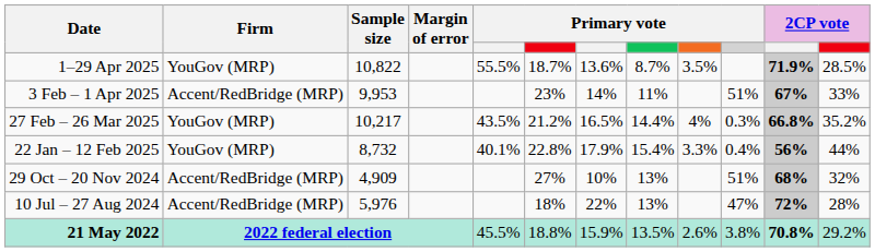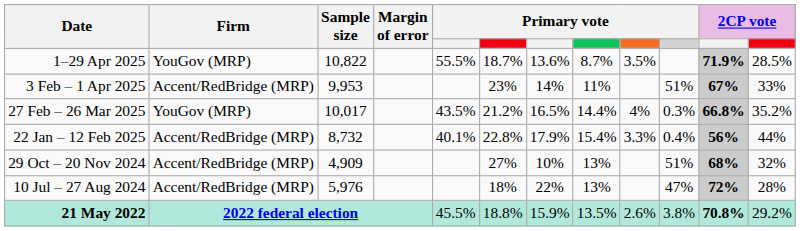 <table class="nowrap wikitable tpl-blanktable" style=text-align:center;font-size:90%>
 <tr>
 <th rowspan=2>Date</th>
 <th rowspan=2>Firm</th>
 <th rowspan=2>Sample<br>size</th>
 <th rowspan=2>Margin<br>of error</th>
 <th colspan=6>Primary vote</th>
 <th colspan=2 class=unsortable style=background:#ebbce3><a href='#'>2CP vote</a></th>
 </tr>
 <tr>
 <th style=background:></th>
 <th style="background:#F00011"></th>
 <th style=background:></th>
 <th style=background:#10C25B></th>
 <th style=background:#f36c21></th>
 <th style=background:lightgray></th>
 <th style=background:></th>
 <th style="background:#F00011"></th>
 </tr>
 <tr>
 <td align=right>1–29 Apr 2025</td>
 <td align=left>YouGov (MRP)</td>
 <td>10,822</td>
 <td></td>
 <td>55.5%</td>
 <td>18.7%</td>
 <td>13.6%</td>
 <td>8.7%</td>
 <td>3.5%</td>
 <td></td>
 <th style=background:#cccccc>71.9%</th>
 <td>28.5%</td>
 </tr>
 <tr>
 <td align=right>3 Feb – 1 Apr 2025</td>
 <td align=left>Accent/RedBridge (MRP)</td>
 <td>9,953</td>
 <td></td>
 <td></td>
 <td>23%</td>
 <td>14%</td>
 <td>11%</td>
 <td></td>
 <td>51%</td>
 <th style="background:#cccccc">67%</th>
 <td>33%</td>
 </tr>
 <tr>
 <td align=right>27 Feb – 26 Mar 2025</td>
 <td align=left>YouGov (MRP)</td>
-<td>10,217</td>
+<td>10,017</td>
 <td></td>
 <td>43.5%</td>
 <td>21.2%</td>
 <td>16.5%</td>
 <td>14.4%</td>
 <td>4%</td>
 <td>0.3%</td>
 <th style="background:#cccccc">66.8%</th>
 <td>35.2%</td>
 </tr>
 <tr>
 <td align=right>22 Jan – 12 Feb 2025</td>
-<td align=left>YouGov (MRP)</td>
+<td align=left>Accent/RedBridge (MRP)</td>
 <td>8,732</td>
 <td></td>
 <td>40.1%</td>
 <td>22.8%</td>
 <td>17.9%</td>
 <td>15.4%</td>
 <td>3.3%</td>
 <td>0.4%</td>
 <th style="background:#cccccc">56%</th>
 <td>44%</td>
 </tr>
 <tr>
 <td align=right>29 Oct – 20 Nov 2024</td>
 <td align=left>Accent/RedBridge (MRP)</td>
 <td>4,909</td>
 <td></td>
 <td></td>
 <td>27%</td>
 <td>10%</td>
 <td>13%</td>
 <td></td>
 <td>51%</td>
 <th style="background:#cccccc">68%</th>
 <td>32%</td>
 </tr>
 <tr>
 <td align=right>10 Jul – 27 Aug 2024</td>
 <td align=left>Accent/RedBridge (MRP)</td>
 <td>5,976</td>
 <td></td>
 <td></td>
 <td>18%</td>
 <td>22%</td>
 <td>13%</td>
 <td></td>
 <td>47%</td>
 <th style="background:#cccccc">72%</th>
 <td>28%</td>
 </tr>
 <tr style="background:#b0e9db">
 <td style="text-align:right" data-sort-value="21-May-2022"><strong>21 May 2022</strong></td>
 <td colspan="3" style="text-align:center"><strong><a href='#'>2022 federal election</a></strong></td>
 <td>45.5%</td>
 <td>18.8%</td>
 <td>15.9%</td>
 <td>13.5%</td>
 <td>2.6%</td>
 <td>3.8%</td>
 <td><strong>70.8%</strong></td>
 <td>29.2%</td>
 </tr>
 </table>
